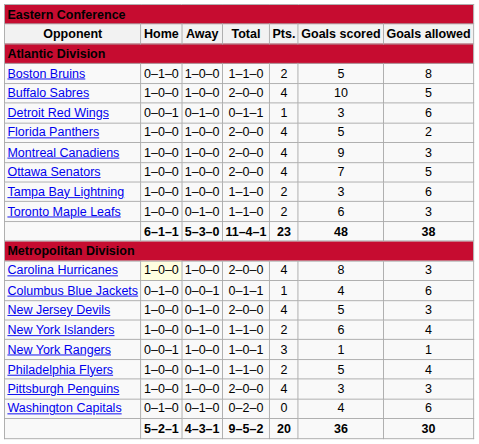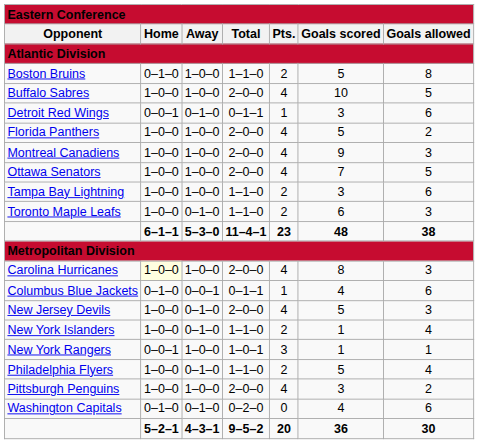 <table class="wikitable" style="font-size: 85%; text-align: center">
 <tr>
 <td colspan="7" style="text-align:left; background:#c60c30"><span> <strong>Eastern Conference</strong> </span></td>
 </tr>
 <tr>
 <th>Opponent</th>
 <th>Home</th>
 <th>Away</th>
 <th>Total</th>
 <th>Pts.</th>
 <th>Goals scored</th>
 <th>Goals allowed</th>
 </tr>
 <tr>
 <td colspan="7" style="text-align:left; background:#c60c30"><span> <strong>Atlantic Division</strong> </span></td>
 </tr>
 <tr>
 <td style="text-align:left"><a href='#'>Boston Bruins</a></td>
 <td>0–1–0</td>
 <td>1–0–0</td>
 <td>1–1–0</td>
 <td>2</td>
 <td>5</td>
 <td>8</td>
 </tr>
 <tr>
 <td style="text-align:left"><a href='#'>Buffalo Sabres</a></td>
 <td>1–0–0</td>
 <td>1–0–0</td>
 <td>2–0–0</td>
 <td>4</td>
 <td>10</td>
 <td>5</td>
 </tr>
 <tr>
 <td style="text-align:left"><a href='#'>Detroit Red Wings</a></td>
 <td>0–0–1</td>
 <td>0–1–0</td>
 <td>0–1–1</td>
 <td>1</td>
 <td>3</td>
 <td>6</td>
 </tr>
 <tr>
 <td style="text-align:left"><a href='#'>Florida Panthers</a></td>
 <td>1–0–0</td>
 <td>1–0–0</td>
 <td>2–0–0</td>
 <td>4</td>
 <td>5</td>
 <td>2</td>
 </tr>
 <tr>
 <td style="text-align:left"><a href='#'>Montreal Canadiens</a></td>
 <td>1–0–0</td>
 <td>1–0–0</td>
 <td>2–0–0</td>
 <td>4</td>
 <td>9</td>
 <td>3</td>
 </tr>
 <tr>
 <td style="text-align:left"><a href='#'>Ottawa Senators</a></td>
 <td>1–0–0</td>
 <td>1–0–0</td>
 <td>2–0–0</td>
 <td>4</td>
 <td>7</td>
 <td>5</td>
 </tr>
 <tr>
 <td style="text-align:left"><a href='#'>Tampa Bay Lightning</a></td>
 <td>1–0–0</td>
 <td>1–0–0</td>
 <td>1–1–0</td>
 <td>2</td>
 <td>3</td>
 <td>6</td>
 </tr>
 <tr>
 <td style="text-align:left"><a href='#'>Toronto Maple Leafs</a></td>
 <td>1–0–0</td>
 <td>0–1–0</td>
 <td>1–1–0</td>
 <td>2</td>
 <td>6</td>
 <td>3</td>
 </tr>
 <tr style="font-weight:bold">
 <td></td>
 <td>6–1–1</td>
 <td>5–3–0</td>
 <td>11–4–1</td>
 <td>23</td>
 <td>48</td>
 <td>38</td>
 </tr>
 <tr>
 <td colspan="7" style="text-align:left; background:#c60c30"><span> <strong>Metropolitan Division</strong> </span></td>
 </tr>
 <tr>
 <td style="text-align:left"><a href='#'>Carolina Hurricanes</a></td>
 <td style="background: lightyellow;">1–0–0</td>
 <td>1–0–0</td>
 <td>2–0–0</td>
 <td>4</td>
 <td>8</td>
 <td>3</td>
 </tr>
 <tr>
 <td style="text-align:left"><a href='#'>Columbus Blue Jackets</a></td>
 <td>0–1–0</td>
 <td>0–0–1</td>
 <td>0–1–1</td>
 <td>1</td>
 <td>4</td>
 <td>6</td>
 </tr>
 <tr>
 <td style="text-align:left"><a href='#'>New Jersey Devils</a></td>
 <td>1–0–0</td>
 <td>0–1–0</td>
 <td>2–0–0</td>
 <td>4</td>
 <td>5</td>
 <td>3</td>
 </tr>
 <tr>
 <td style="text-align:left"><a href='#'>New York Islanders</a></td>
 <td>1–0–0</td>
 <td>0–1–0</td>
 <td>1–1–0</td>
 <td>2</td>
-<td>6</td>
+<td>1</td>
 <td>4</td>
 </tr>
 <tr>
 <td style="text-align:left"><a href='#'>New York Rangers</a></td>
 <td>0–0–1</td>
 <td>1–0–0</td>
 <td>1–0–1</td>
 <td>3</td>
 <td>1</td>
 <td>1</td>
 </tr>
 <tr>
 <td style="text-align:left"><a href='#'>Philadelphia Flyers</a></td>
 <td>1–0–0</td>
 <td>0–1–0</td>
 <td>1–1–0</td>
 <td>2</td>
 <td>5</td>
 <td>4</td>
 </tr>
 <tr>
 <td style="text-align:left"><a href='#'>Pittsburgh Penguins</a></td>
 <td>1–0–0</td>
 <td>1–0–0</td>
 <td>2–0–0</td>
 <td>4</td>
 <td>3</td>
-<td>3</td>
+<td>2</td>
 </tr>
 <tr>
 <td style="text-align:left"><a href='#'>Washington Capitals</a></td>
 <td>0–1–0</td>
 <td>0–1–0</td>
 <td>0–2–0</td>
 <td>0</td>
 <td>4</td>
 <td>6</td>
 </tr>
 <tr style="font-weight:bold">
 <td></td>
 <td>5–2–1</td>
 <td>4–3–1</td>
 <td>9–5–2</td>
 <td>20</td>
 <td>36</td>
 <td>30</td>
 </tr>
 </table>
